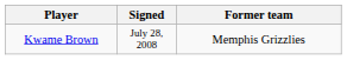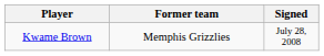 <table class="wikitable" style="text-align: center">
 <tr bgcolor="#dddddd">
 <th style="width:140px">Player</th>
+<th style="width:210px">Former team</th>
 <th style="width:70px">Signed</th>
-<th style="width:210px">Former team</th>
 </tr>
 <tr style="height:40px">
 <td><a href='#'>Kwame Brown</a></td>
+<td>Memphis Grizzlies</td>
 <td style="font-size: 85%">July 28, 2008</td>
-<td>Memphis Grizzlies</td>
 </tr>
 </table>
